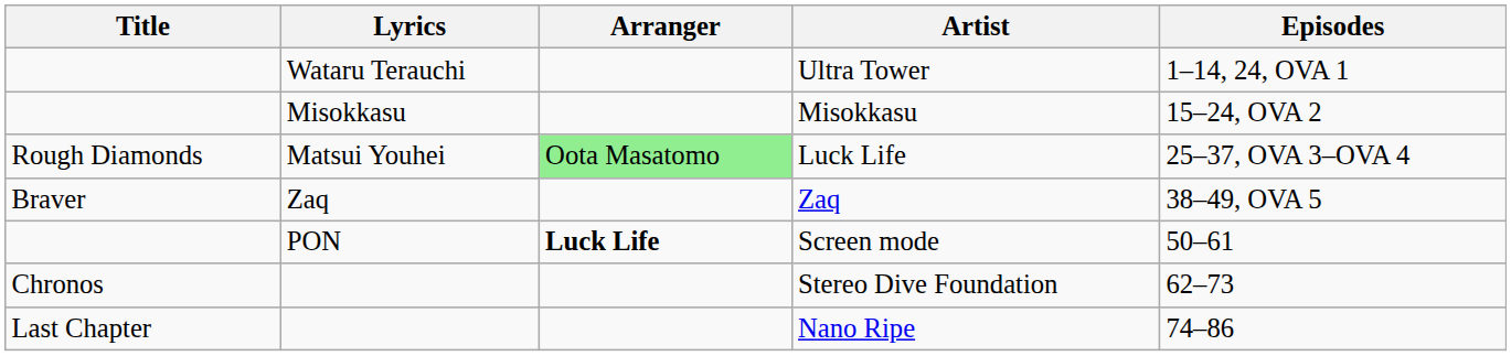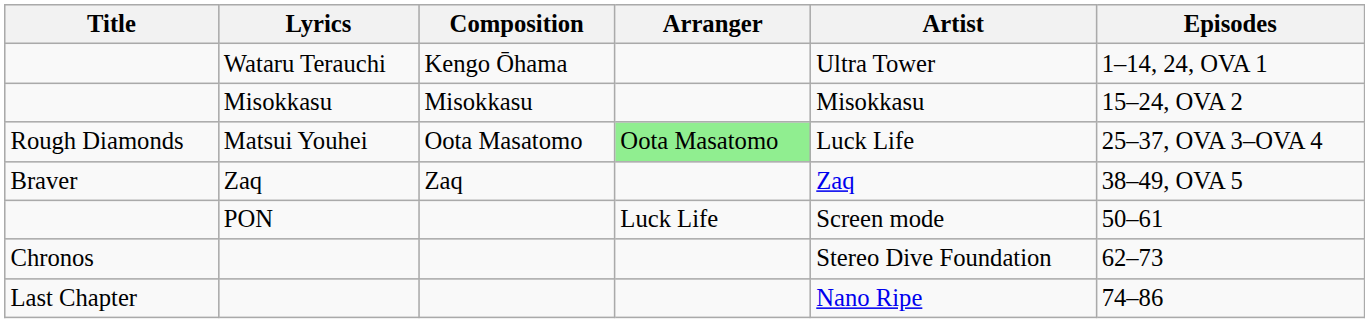 <table width="100%" class="wikitable">
 <tr>
 <th>Title</th>
 <th>Lyrics</th>
+<th>Composition</th>
 <th>Arranger</th>
 <th>Artist</th>
 <th>Episodes</th>
 </tr>
 <tr>
 <td></td>
 <td>Wataru Terauchi</td>
+<td>Kengo Ōhama</td>
 <td></td>
 <td>Ultra Tower</td>
 <td>1–14, 24, OVA 1</td>
 </tr>
 <tr>
 <td></td>
+<td>Misokkasu</td>
 <td>Misokkasu</td>
 <td></td>
 <td>Misokkasu</td>
 <td>15–24, OVA 2</td>
 </tr>
 <tr>
 <td>Rough Diamonds</td>
 <td>Matsui Youhei</td>
+<td>Oota Masatomo</td>
 <td style="background: lightgreen;">Oota Masatomo</td>
 <td>Luck Life</td>
 <td>25–37, OVA 3–OVA 4</td>
 </tr>
 <tr>
 <td>Braver</td>
+<td>Zaq</td>
 <td>Zaq</td>
 <td></td>
 <td><a href='#'>Zaq</a></td>
 <td>38–49, OVA 5</td>
 </tr>
 <tr>
 <td></td>
 <td>PON</td>
-<td><strong>Luck Life</strong></td>
+<td></td>
+<td>Luck Life</td>
 <td>Screen mode</td>
 <td>50–61</td>
 </tr>
 <tr>
 <td>Chronos</td>
+<td></td>
 <td></td>
 <td></td>
 <td>Stereo Dive Foundation</td>
 <td>62–73</td>
 </tr>
 <tr>
 <td>Last Chapter</td>
 <td></td>
 <td></td>
+<td></td>
 <td><a href='#'>Nano Ripe</a></td>
 <td>74–86</td>
 </tr>
 </table>
